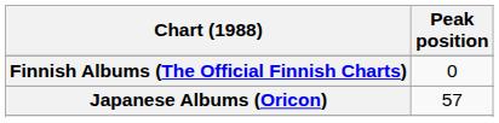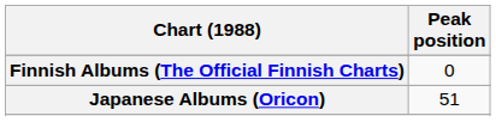 <table class="wikitable sortable plainrowheaders">
 <tr>
 <th scope="col">Chart (1988)</th>
 <th scope="col">Peak<br>position</th>
 </tr>
 <tr>
 </tr>
 <tr>
 </tr>
 <tr>
 <th scope="row">Finnish Albums (<a href='#'>The Official Finnish Charts</a>)</th>
 <td align="center">0</td>
 </tr>
 <tr>
 </tr>
 <tr>
 <th scope="row">Japanese Albums (<a href='#'>Oricon</a>)</th>
-<td align="center">57</td>
+<td align="center">51</td>
 </tr>
 <tr>
 </tr>
 <tr>
 </tr>
 <tr>
 </tr>
 <tr>
 </tr>
 <tr>
 </tr>
 </table>
